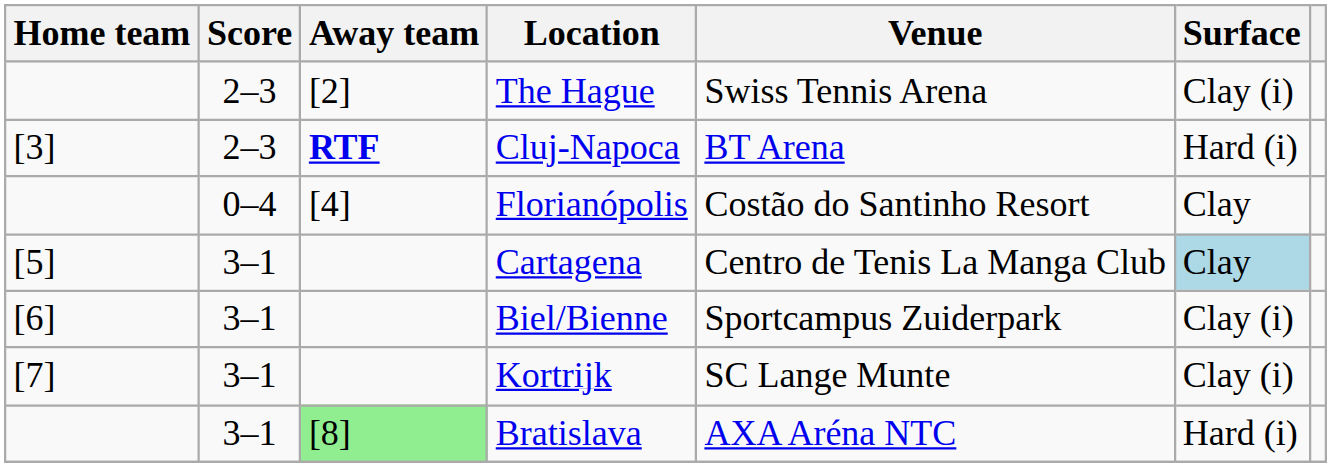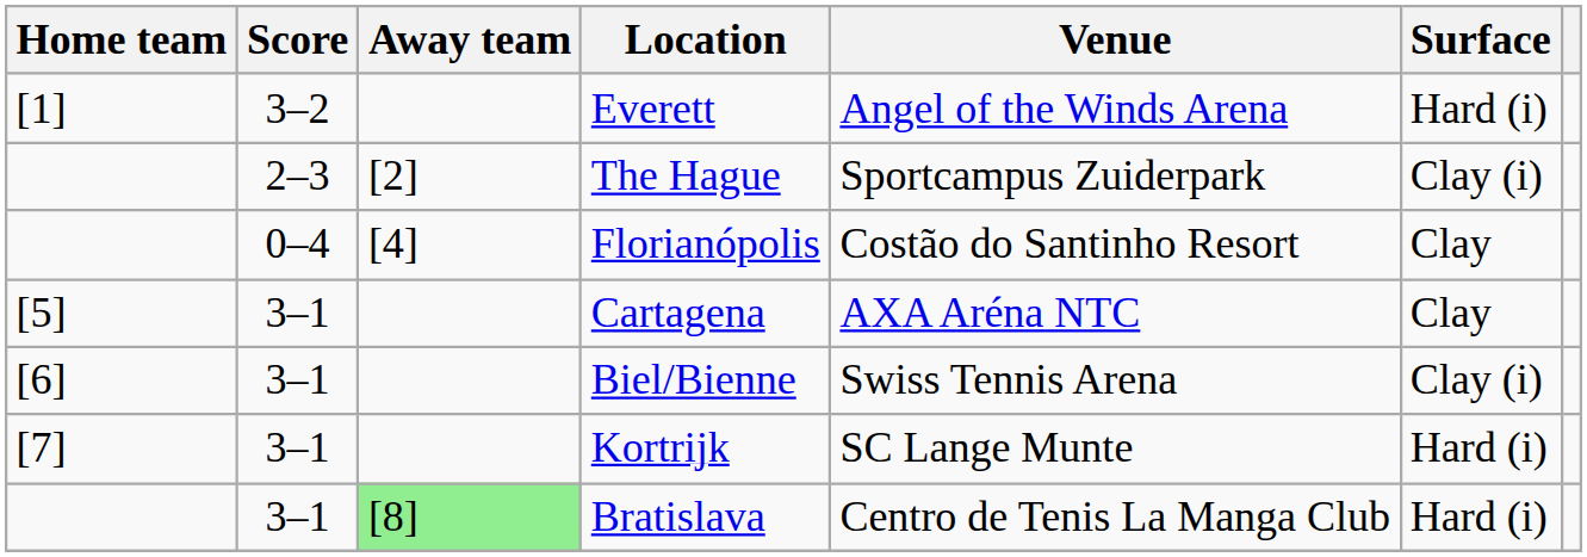 <table class="wikitable">
 <tr>
 <th>Home team</th>
 <th>Score</th>
 <th>Away team</th>
 <th>Location</th>
 <th>Venue</th>
 <th>Surface</th>
 <th></th>
 </tr>
 <tr>
+<td><strong></strong> [1]</td>
+<td align=center>3–2</td>
+<td></td>
+<td><a href='#'>Everett</a></td>
+<td><a href='#'>Angel of the Winds Arena</a></td>
+<td>Hard (i)</td>
+<td></td>
+</tr>
+<tr>
 <td></td>
 <td align=center>2–3</td>
 <td><strong></strong> [2]</td>
 <td><a href='#'>The Hague</a></td>
-<td>Swiss Tennis Arena</td>
+<td>Sportcampus Zuiderpark</td>
 <td>Clay (i)</td>
-<td></td>
-</tr>
-<tr>
-<td> [3]</td>
-<td align=center>2–3</td>
-<td><strong> <a href='#'>RTF</a></strong></td>
-<td><a href='#'>Cluj-Napoca</a></td>
-<td><a href='#'>BT Arena</a></td>
-<td>Hard (i)</td>
 <td></td>
 </tr>
 <tr>
 <td></td>
 <td align=center>0–4</td>
 <td><strong></strong> [4]</td>
 <td><a href='#'>Florianópolis</a></td>
 <td>Costão do Santinho Resort</td>
 <td>Clay</td>
 <td></td>
 </tr>
 <tr>
 <td><strong></strong> [5]</td>
 <td align=center>3–1</td>
 <td></td>
 <td><a href='#'>Cartagena</a></td>
-<td>Centro de Tenis La Manga Club</td>
-<td style="background: lightblue;">Clay</td>
+<td><a href='#'>AXA Aréna NTC</a></td>
+<td>Clay</td>
 <td></td>
 </tr>
 <tr>
 <td><strong></strong> [6]</td>
 <td align="center">3–1</td>
 <td></td>
 <td><a href='#'>Biel/Bienne</a></td>
-<td>Sportcampus Zuiderpark</td>
+<td>Swiss Tennis Arena</td>
 <td>Clay (i)</td>
 <td></td>
 </tr>
 <tr>
 <td><strong></strong> [7]</td>
 <td align="center">3–1</td>
 <td></td>
 <td><a href='#'>Kortrijk</a></td>
 <td>SC Lange Munte</td>
-<td>Clay (i)</td>
+<td>Hard (i)</td>
 <td></td>
 </tr>
 <tr>
 <td><strong> </strong></td>
 <td align=center>3–1</td>
 <td style="background: lightgreen;"> [8]</td>
 <td><a href='#'>Bratislava</a></td>
-<td><a href='#'>AXA Aréna NTC</a></td>
+<td>Centro de Tenis La Manga Club</td>
 <td>Hard (i)</td>
 <td></td>
 </tr>
 <tr>
 </tr>
 </table>
